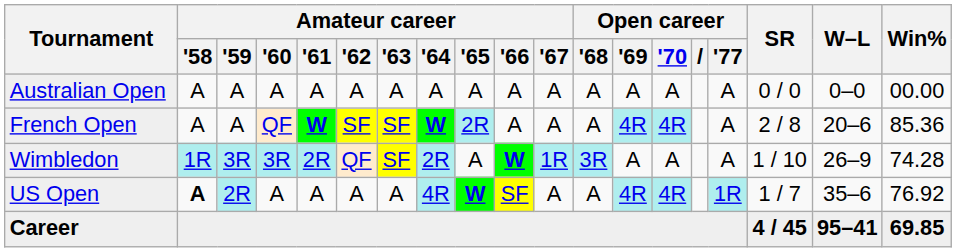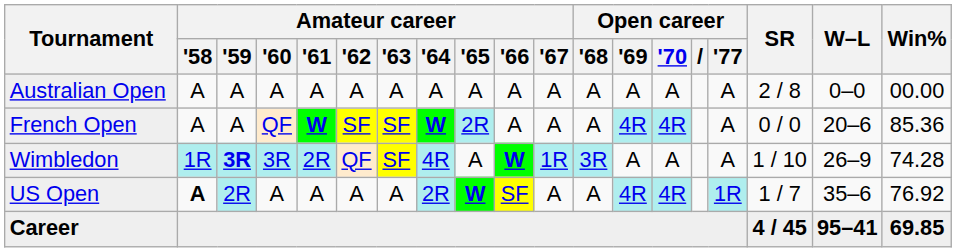 <table class=wikitable style=text-align:center>
 <tr bgcolor=#efefef>
 <th colspan=1 rowspan=2 width=120>Tournament</th>
 <th colspan=10>Amateur career</th>
 <th colspan="5">Open career</th>
 <th rowspan=2>SR</th>
 <th rowspan=2>W–L</th>
 <th rowspan=2>Win%</th>
 </tr>
 <tr>
 <th>'58</th>
 <th>'59</th>
 <th>'60</th>
 <th>'61</th>
 <th>'62</th>
 <th>'63</th>
 <th>'64</th>
 <th>'65</th>
 <th>'66</th>
 <th>'67</th>
 <th>'68</th>
 <th>'69</th>
 <th><a href='#'>'70</a></th>
 <th>/</th>
 <th>'77</th>
 </tr>
 <tr>
 <td bgcolor=#efefef align=left><a href='#'>Australian Open</a></td>
 <td>A</td>
 <td>A</td>
 <td>A</td>
 <td>A</td>
 <td>A</td>
 <td>A</td>
 <td>A</td>
 <td>A</td>
 <td>A</td>
 <td>A</td>
 <td>A</td>
 <td>A</td>
 <td>A</td>
 <td></td>
 <td>A</td>
-<td>0 / 0</td>
+<td>2 / 8</td>
 <td>0–0</td>
 <td>00.00</td>
 </tr>
 <tr>
 <td bgcolor=#efefef align=left><a href='#'>French Open</a></td>
 <td>A</td>
 <td>A</td>
 <td bgcolor=#ffebcd><a href='#'>QF</a></td>
 <td bgcolor=#00ff00><a href='#'><strong>W</strong></a></td>
 <td bgcolor=yellow><a href='#'>SF</a></td>
 <td bgcolor=yellow><a href='#'>SF</a></td>
 <td bgcolor=#00ff00><a href='#'><strong>W</strong></a></td>
 <td bgcolor=#afeeee><a href='#'>2R</a></td>
 <td>A</td>
 <td>A</td>
 <td>A</td>
 <td bgcolor=#afeeee><a href='#'>4R</a></td>
 <td bgcolor=#afeeee><a href='#'>4R</a></td>
 <td></td>
 <td>A</td>
-<td>2 / 8</td>
+<td>0 / 0</td>
 <td>20–6</td>
 <td>85.36</td>
 </tr>
 <tr>
 <td bgcolor=#efefef align=left><a href='#'>Wimbledon</a></td>
 <td bgcolor=#afeeee><a href='#'>1R</a></td>
-<td bgcolor=#afeeee><a href='#'>3R</a></td>
+<td bgcolor=#afeeee><strong><a href='#'>3R</a></strong></td>
 <td bgcolor=#afeeee><a href='#'>3R</a></td>
 <td bgcolor=#afeeee><a href='#'>2R</a></td>
 <td bgcolor=#ffebcd><a href='#'>QF</a></td>
 <td bgcolor=yellow><a href='#'>SF</a></td>
-<td bgcolor=#afeeee><a href='#'>2R</a></td>
+<td bgcolor=#afeeee><a href='#'>4R</a></td>
 <td>A</td>
 <td bgcolor=#00ff00><a href='#'><strong>W</strong></a></td>
 <td bgcolor=#afeeee><a href='#'>1R</a></td>
 <td bgcolor=#afeeee><a href='#'>3R</a></td>
 <td>A</td>
 <td>A</td>
 <td></td>
 <td>A</td>
 <td>1 / 10</td>
 <td>26–9</td>
 <td>74.28</td>
 </tr>
 <tr>
 <td bgcolor=#efefef align=left><a href='#'>US Open</a></td>
 <td><strong>A</strong></td>
 <td bgcolor=#afeeee><a href='#'>2R</a></td>
 <td>A</td>
 <td>A</td>
 <td>A</td>
 <td>A</td>
-<td bgcolor=#afeeee><a href='#'>4R</a></td>
+<td bgcolor=#afeeee><a href='#'>2R</a></td>
 <td bgcolor=#00ff00><a href='#'><strong>W</strong></a></td>
 <td bgcolor=yellow><a href='#'>SF</a></td>
 <td>A</td>
 <td>A</td>
 <td bgcolor=#afeeee><a href='#'>4R</a></td>
 <td bgcolor=#afeeee><a href='#'>4R</a></td>
 <td></td>
 <td bgcolor=#afeeee><a href='#'>1R</a></td>
 <td>1 / 7</td>
 <td>35–6</td>
 <td>76.92</td>
 </tr>
 <tr style="font-weight:bold;background:#efefef;">
 <td align=left>Career</td>
 <td colspan="15" align="left"></td>
 <td>4 / 45</td>
 <td>95–41</td>
 <td>69.85</td>
 </tr>
 </table>
